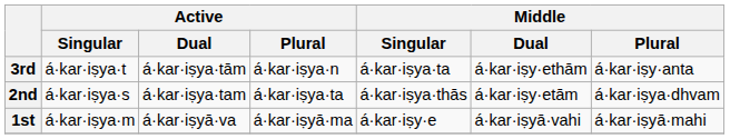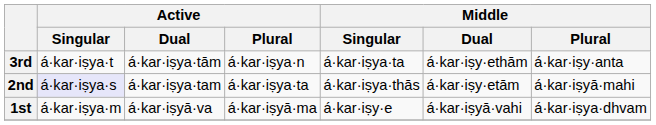 <table class="wikitable" border="1">
 <tr>
 <th rowspan="2"></th>
 <th colspan="3">Active</th>
 <th colspan="3">Middle</th>
 </tr>
 <tr>
 <th>Singular</th>
 <th>Dual</th>
 <th>Plural</th>
 <th>Singular</th>
 <th>Dual</th>
 <th>Plural</th>
 </tr>
 <tr>
 <th>3rd</th>
 <td>á·kar·iṣya·t</td>
 <td>á·kar·iṣya·tām</td>
 <td>á·kar·iṣya·n</td>
 <td>á·kar·iṣya·ta</td>
 <td>á·kar·iṣy·ethām</td>
 <td>á·kar·iṣy·anta</td>
 </tr>
 <tr>
 <th>2nd</th>
-<td>á·kar·iṣya·s</td>
+<td style="background: lavender;">á·kar·iṣya·s</td>
 <td>á·kar·iṣya·tam</td>
 <td>á·kar·iṣya·ta</td>
 <td>á·kar·iṣya·thās</td>
 <td>á·kar·iṣy·etām</td>
-<td>á·kar·iṣya·dhvam</td>
+<td>á·kar·iṣyā·mahi</td>
 </tr>
 <tr>
 <th>1st</th>
 <td>á·kar·iṣya·m</td>
 <td>á·kar·iṣyā·va</td>
 <td>á·kar·iṣyā·ma</td>
 <td>á·kar·iṣy·e</td>
 <td>á·kar·iṣyā·vahi</td>
-<td>á·kar·iṣyā·mahi</td>
+<td>á·kar·iṣya·dhvam</td>
 </tr>
 <tr>
 </tr>
 </table>
